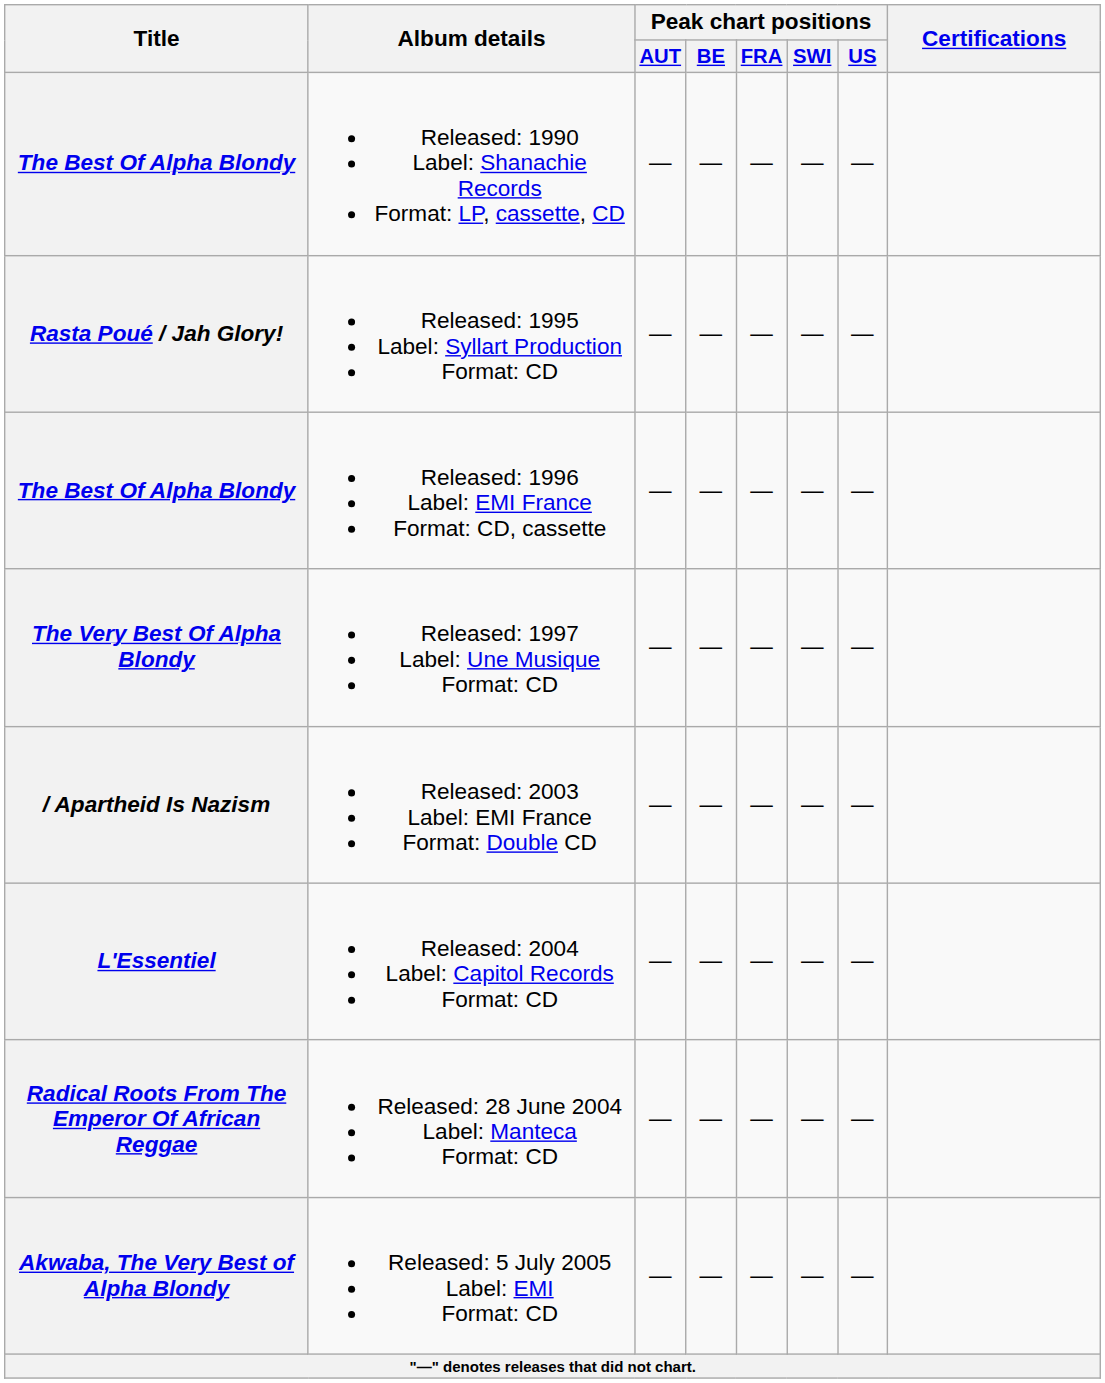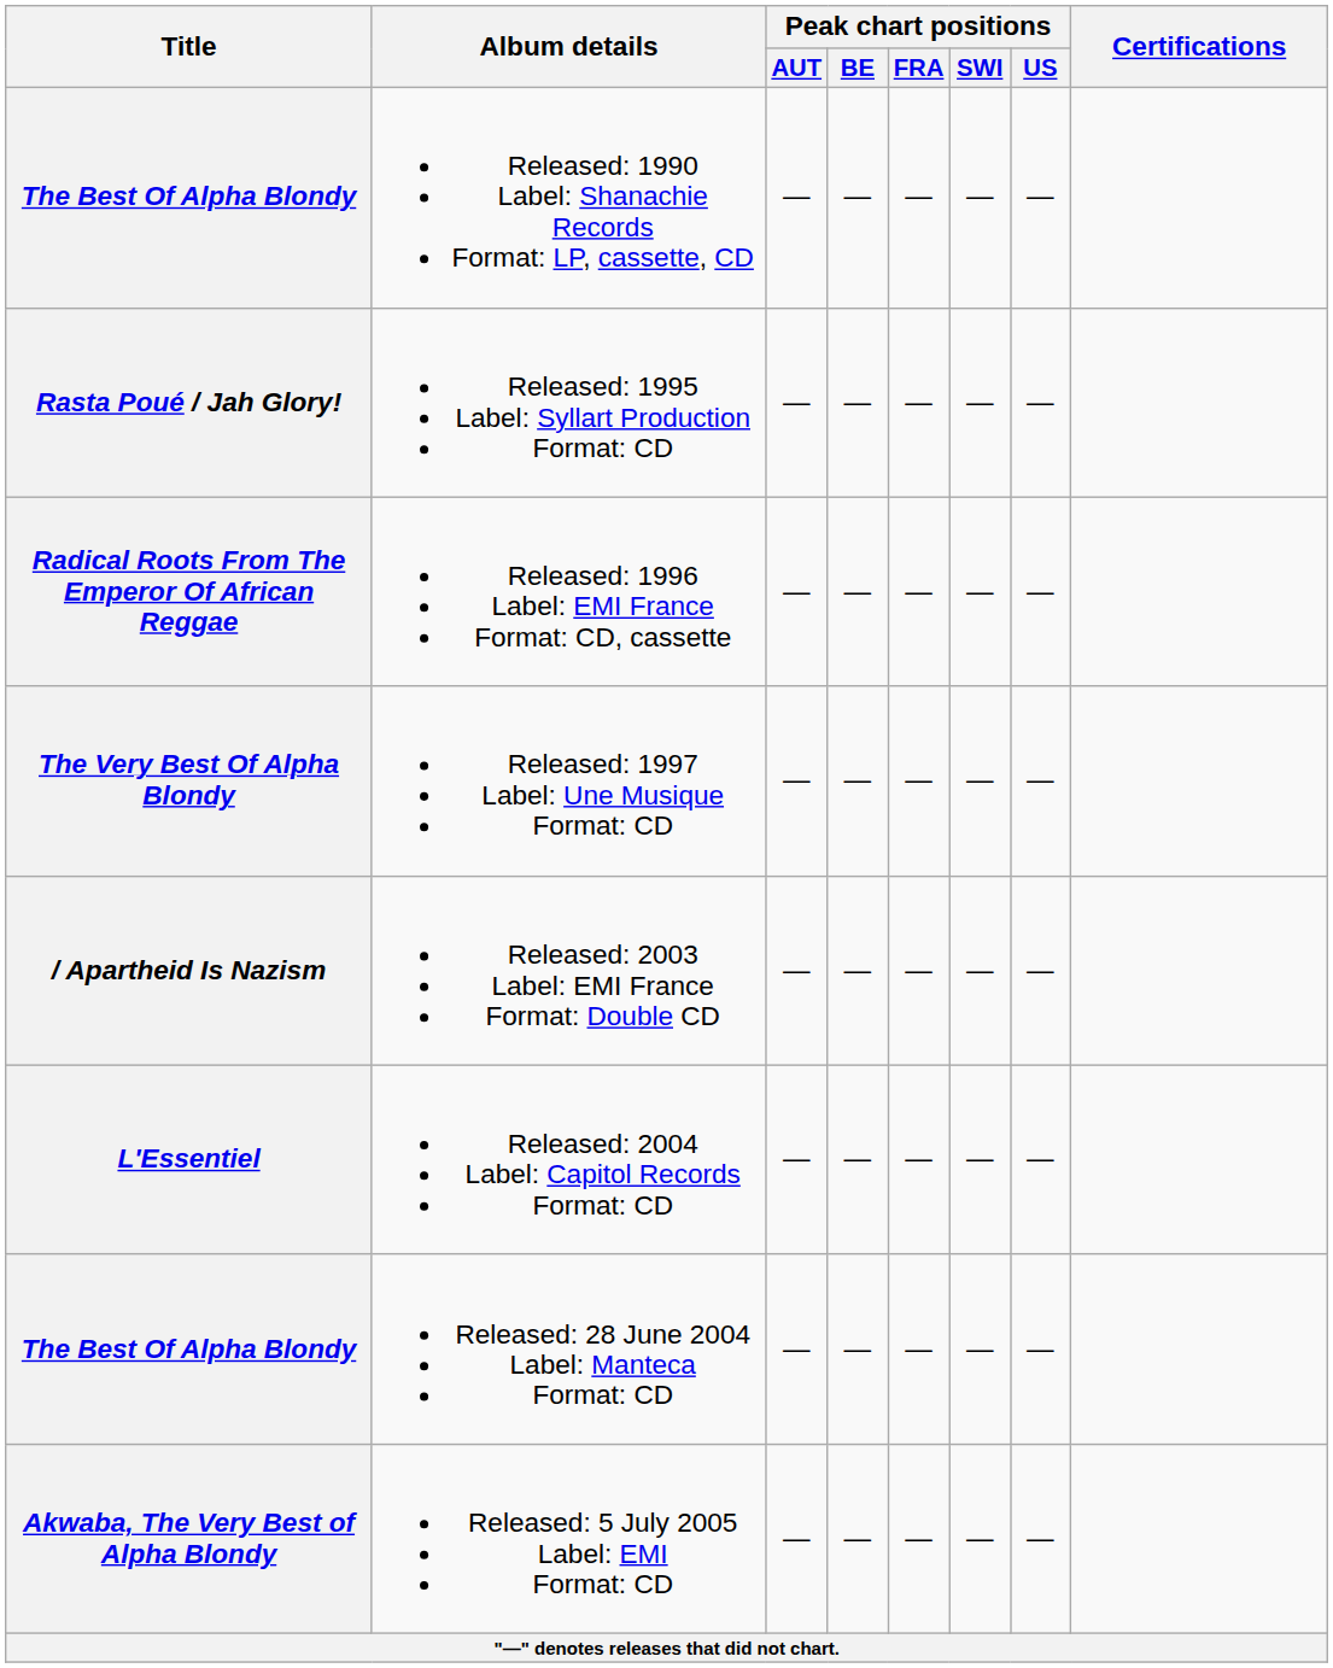 <table class="wikitable plainrowheaders" style="text-align:center;">
 <tr>
 <th scope="col" rowspan="2" style="width:13em;">Title</th>
 <th scope="col" rowspan="2" style="width:14em;">Album details</th>
 <th scope="col" colspan="5">Peak chart positions</th>
 <th scope="col" rowspan="2" style="width:9em;"><a href='#'>Certifications</a></th>
 </tr>
 <tr>
 <th scope="col" style="width:2em;font-size:90%;"><a href='#'>AUT</a><br></th>
 <th scope="col" style="width:2em;font-size:90%;"><a href='#'>BE</a><br></th>
 <th scope="col" style="width:2em;font-size:90%;"><a href='#'>FRA</a><br></th>
 <th scope="col" style="width:2em;font-size:90%;"><a href='#'>SWI</a><br></th>
 <th scope="col" style="width:2em;font-size:90%;"><a href='#'>US</a><br></th>
 </tr>
 <tr>
 <th scope="row"><em><a href='#'>The Best Of Alpha Blondy</a></em></th>
 <td><br><ul><li>Released: 1990</li><li>Label: <a href='#'>Shanachie Records</a></li><li>Format: <a href='#'>LP</a>, <a href='#'>cassette</a>, <a href='#'>CD</a></li></ul></td>
 <td>—</td>
 <td>—</td>
 <td>—</td>
 <td>—</td>
 <td>—</td>
 <td></td>
 </tr>
 <tr>
 <th scope="row"><em><a href='#'>Rasta Poué</a> / Jah Glory!</em></th>
 <td><br><ul><li>Released: 1995</li><li>Label: <a href='#'>Syllart Production</a></li><li>Format: CD</li></ul></td>
 <td>—</td>
 <td>—</td>
 <td>—</td>
 <td>—</td>
 <td>—</td>
 <td></td>
 </tr>
 <tr>
-<th scope="row"><em><a href='#'>The Best Of Alpha Blondy</a></em></th>
+<th scope="row"><em><a href='#'>Radical Roots From The Emperor Of African Reggae</a></em></th>
 <td><br><ul><li>Released: 1996</li><li>Label: <a href='#'>EMI France</a></li><li>Format: CD, cassette</li></ul></td>
 <td>—</td>
 <td>—</td>
 <td>—</td>
 <td>—</td>
 <td>—</td>
 <td></td>
 </tr>
 <tr>
 <th scope="row"><em><a href='#'>The Very Best Of Alpha Blondy</a></em></th>
 <td><br><ul><li>Released: 1997</li><li>Label: <a href='#'>Une Musique</a></li><li>Format: CD</li></ul></td>
 <td>—</td>
 <td>—</td>
 <td>—</td>
 <td>—</td>
 <td>—</td>
 <td></td>
 </tr>
 <tr>
 <th scope="row"><em> / Apartheid Is Nazism</em></th>
 <td><br><ul><li>Released: 2003</li><li>Label: EMI France</li><li>Format: <a href='#'>Double</a> CD</li></ul></td>
 <td>—</td>
 <td>—</td>
 <td>—</td>
 <td>—</td>
 <td>—</td>
 <td></td>
 </tr>
 <tr>
 <th scope="row"><em><a href='#'>L'Essentiel</a></em></th>
 <td><br><ul><li>Released: 2004</li><li>Label: <a href='#'>Capitol Records</a></li><li>Format: CD</li></ul></td>
 <td>—</td>
 <td>—</td>
 <td>—</td>
 <td>—</td>
 <td>—</td>
 <td></td>
 </tr>
 <tr>
-<th scope="row"><em><a href='#'>Radical Roots From The Emperor Of African Reggae</a></em></th>
+<th scope="row"><em><a href='#'>The Best Of Alpha Blondy</a></em></th>
 <td><br><ul><li>Released: 28 June 2004</li><li>Label: <a href='#'>Manteca</a></li><li>Format: CD</li></ul></td>
 <td>—</td>
 <td>—</td>
 <td>—</td>
 <td>—</td>
 <td>—</td>
 <td></td>
 </tr>
 <tr>
 <th scope="row"><em><a href='#'>Akwaba, The Very Best of Alpha Blondy</a></em></th>
 <td><br><ul><li>Released: 5 July 2005</li><li>Label: <a href='#'>EMI</a></li><li>Format: CD</li></ul></td>
 <td>—</td>
 <td>—</td>
 <td>—</td>
 <td>—</td>
 <td>—</td>
 <td></td>
 </tr>
 <tr>
 <th colspan="19" style="text-align:center; font-size:8pt;">"—" denotes releases that did not chart.</th>
 </tr>
 </table>
